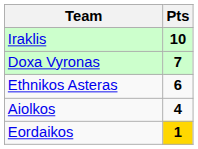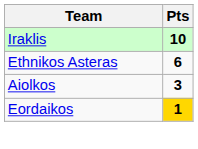 <table class="wikitable" style="text-align: center;">
 <tr>
 <th width=165>Team</th>
 <th width=20>Pts</th>
 </tr>
 <tr bgcolor="#ccffcc">
 <td align=left><a href='#'>Iraklis</a></td>
 <td><strong>10</strong></td>
 </tr>
-<tr bgcolor="#ccffcc">
-<td align=left><a href='#'>Doxa Vyronas</a></td>
-<td><strong>7</strong></td>
-</tr>
 <tr>
 <td align=left><a href='#'>Ethnikos Asteras</a></td>
 <td><strong>6</strong></td>
 </tr>
 <tr>
 <td align=left><a href='#'>Aiolkos</a></td>
-<td><strong>4</strong></td>
+<td><strong>3</strong></td>
 </tr>
 <tr>
 <td align=left><a href='#'>Eordaikos</a></td>
 <td style="background: gold;"><strong>1</strong></td>
 </tr>
 </table>
